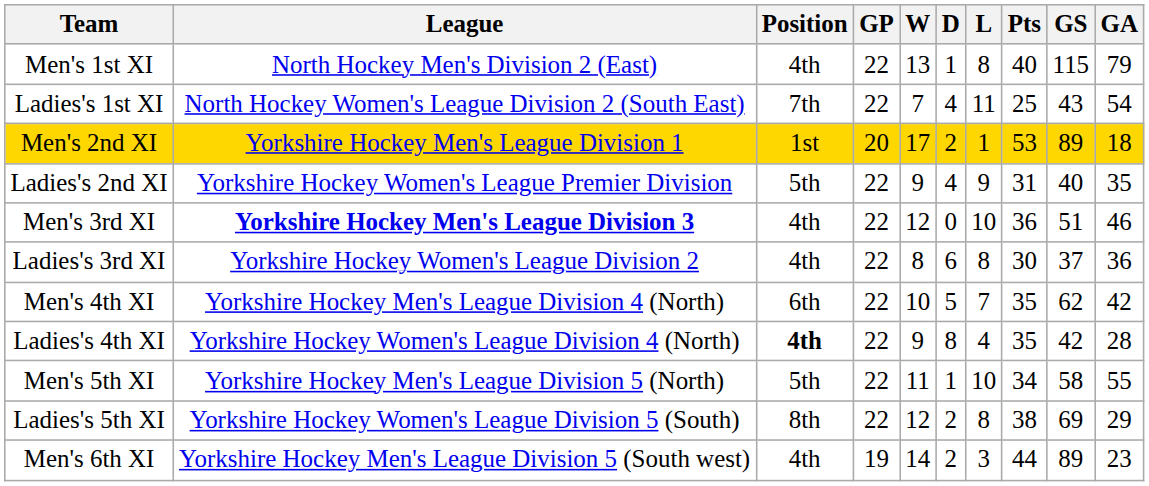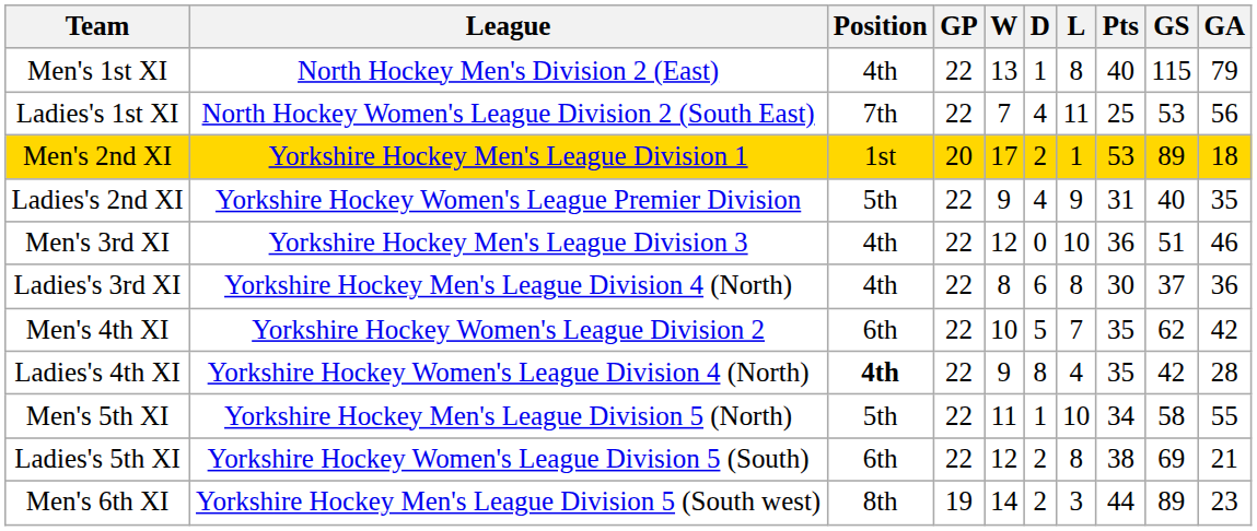 <table class="wikitable" style="text-align: center;">
 <tr>
 <th>Team</th>
 <th>League</th>
 <th>Position</th>
 <th>GP</th>
 <th>W</th>
 <th>D</th>
 <th>L</th>
 <th>Pts</th>
 <th>GS</th>
 <th>GA</th>
 </tr>
 <tr style="background:white;">
 <td>Men's 1st XI</td>
 <td><a href='#'>North Hockey Men's Division 2 (East)</a></td>
 <td>4th</td>
 <td>22</td>
 <td>13</td>
 <td>1</td>
 <td>8</td>
 <td>40</td>
 <td>115</td>
 <td>79</td>
 </tr>
 <tr style="background:white;">
 <td>Ladies's 1st XI</td>
 <td><a href='#'>North Hockey Women's League Division 2 (South East)</a></td>
 <td>7th</td>
 <td>22</td>
 <td>7</td>
 <td>4</td>
 <td>11</td>
 <td>25</td>
-<td>43</td>
-<td>54</td>
+<td>53</td>
+<td>56</td>
 </tr>
 <tr style="background:gold;">
 <td>Men's 2nd XI</td>
 <td><a href='#'>Yorkshire Hockey Men's League Division 1</a></td>
 <td>1st</td>
 <td>20</td>
 <td>17</td>
 <td>2</td>
 <td>1</td>
 <td>53</td>
 <td>89</td>
 <td>18</td>
 </tr>
 <tr style="background:white;">
 <td>Ladies's 2nd XI</td>
 <td><a href='#'>Yorkshire Hockey Women's League Premier Division</a></td>
 <td>5th</td>
 <td>22</td>
 <td>9</td>
 <td>4</td>
 <td>9</td>
 <td>31</td>
 <td>40</td>
 <td>35</td>
 </tr>
 <tr style="background:white;">
 <td>Men's 3rd XI</td>
-<td><strong><a href='#'>Yorkshire Hockey Men's League Division 3</a></strong></td>
+<td><a href='#'>Yorkshire Hockey Men's League Division 3</a></td>
 <td>4th</td>
 <td>22</td>
 <td>12</td>
 <td>0</td>
 <td>10</td>
 <td>36</td>
 <td>51</td>
 <td>46</td>
 </tr>
 <tr style="background:white;">
 <td>Ladies's 3rd XI</td>
-<td><a href='#'>Yorkshire Hockey Women's League Division 2</a></td>
+<td><a href='#'>Yorkshire Hockey Men's League Division 4</a> (North)</td>
 <td>4th</td>
 <td>22</td>
 <td>8</td>
 <td>6</td>
 <td>8</td>
 <td>30</td>
 <td>37</td>
 <td>36</td>
 </tr>
 <tr style="background:white;">
 <td>Men's 4th XI</td>
-<td><a href='#'>Yorkshire Hockey Men's League Division 4</a> (North)</td>
+<td><a href='#'>Yorkshire Hockey Women's League Division 2</a></td>
 <td>6th</td>
 <td>22</td>
 <td>10</td>
 <td>5</td>
 <td>7</td>
 <td>35</td>
 <td>62</td>
 <td>42</td>
 </tr>
 <tr style="background:white;">
 <td>Ladies's 4th XI</td>
 <td><a href='#'>Yorkshire Hockey Women's League Division 4</a> (North)</td>
 <td><strong>4th</strong></td>
 <td>22</td>
 <td>9</td>
 <td>8</td>
 <td>4</td>
 <td>35</td>
 <td>42</td>
 <td>28</td>
 </tr>
 <tr style="background:white;">
 <td>Men's 5th XI</td>
 <td><a href='#'>Yorkshire Hockey Men's League Division 5</a> (North)</td>
 <td>5th</td>
 <td>22</td>
 <td>11</td>
 <td>1</td>
 <td>10</td>
 <td>34</td>
 <td>58</td>
 <td>55</td>
 </tr>
 <tr style="background:white;">
 <td>Ladies's 5th XI</td>
 <td><a href='#'>Yorkshire Hockey Women's League Division 5</a> (South)</td>
-<td>8th</td>
+<td>6th</td>
 <td>22</td>
 <td>12</td>
 <td>2</td>
 <td>8</td>
 <td>38</td>
 <td>69</td>
-<td>29</td>
+<td>21</td>
 </tr>
 <tr style="background:white;">
 <td>Men's 6th XI</td>
 <td><a href='#'>Yorkshire Hockey Men's League Division 5</a> (South west)</td>
-<td>4th</td>
+<td>8th</td>
 <td>19</td>
 <td>14</td>
 <td>2</td>
 <td>3</td>
 <td>44</td>
 <td>89</td>
 <td>23</td>
 </tr>
 </table>
